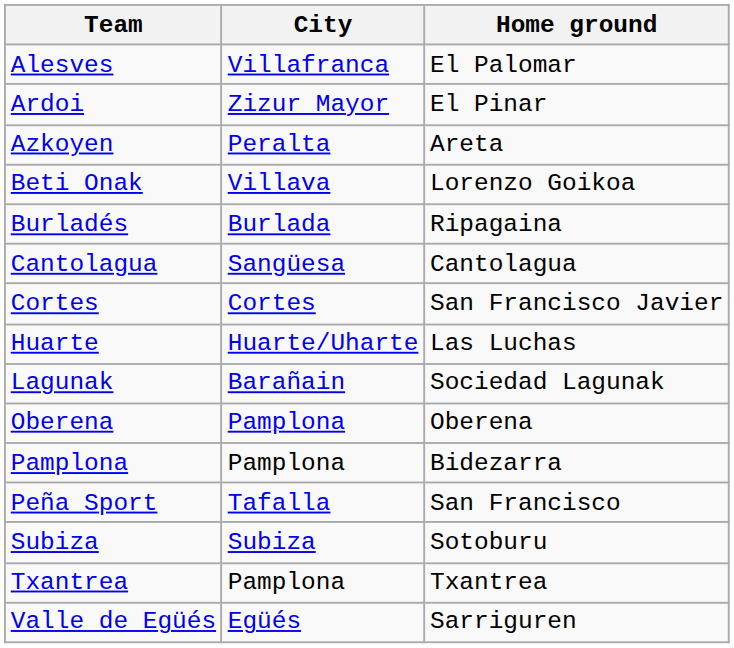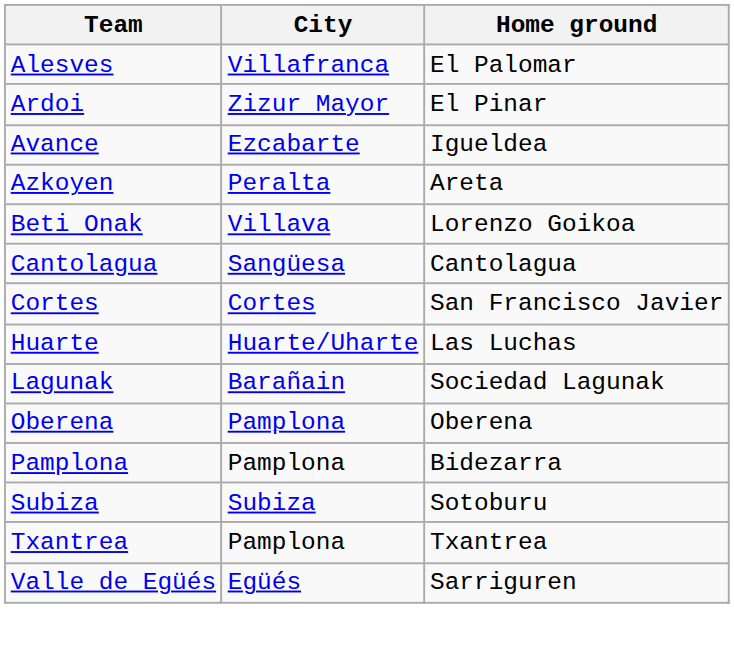 <table class="wikitable sortable">
 <tr>
 <th>Team</th>
 <th>City</th>
 <th>Home ground</th>
 </tr>
 <tr>
 <td><a href='#'>Alesves</a></td>
 <td><a href='#'>Villafranca</a></td>
 <td>El Palomar</td>
 </tr>
 <tr>
 <td><a href='#'>Ardoi</a></td>
 <td><a href='#'>Zizur Mayor</a></td>
 <td>El Pinar</td>
 </tr>
 <tr>
+<td><a href='#'>Avance</a></td>
+<td><a href='#'>Ezcabarte</a></td>
+<td>Igueldea</td>
+</tr>
+<tr>
 <td><a href='#'>Azkoyen</a></td>
 <td><a href='#'>Peralta</a></td>
 <td>Areta</td>
 </tr>
 <tr>
 <td><a href='#'>Beti Onak</a></td>
 <td><a href='#'>Villava</a></td>
 <td>Lorenzo Goikoa</td>
-</tr>
-<tr>
-<td><a href='#'>Burladés</a></td>
-<td><a href='#'>Burlada</a></td>
-<td>Ripagaina</td>
 </tr>
 <tr>
 <td><a href='#'>Cantolagua</a></td>
 <td><a href='#'>Sangüesa</a></td>
 <td>Cantolagua</td>
 </tr>
 <tr>
 <td><a href='#'>Cortes</a></td>
 <td><a href='#'>Cortes</a></td>
 <td>San Francisco Javier</td>
 </tr>
 <tr>
 <td><a href='#'>Huarte</a></td>
 <td><a href='#'>Huarte/Uharte</a></td>
 <td>Las Luchas</td>
 </tr>
 <tr>
 <td><a href='#'>Lagunak</a></td>
 <td><a href='#'>Barañain</a></td>
 <td>Sociedad Lagunak</td>
 </tr>
 <tr>
 <td><a href='#'>Oberena</a></td>
 <td><a href='#'>Pamplona</a></td>
 <td>Oberena</td>
 </tr>
 <tr>
 <td><a href='#'>Pamplona</a></td>
 <td>Pamplona</td>
 <td>Bidezarra</td>
 </tr>
 <tr>
-<td><a href='#'>Peña Sport</a></td>
-<td><a href='#'>Tafalla</a></td>
-<td>San Francisco</td>
-</tr>
-<tr>
 <td><a href='#'>Subiza</a></td>
 <td><a href='#'>Subiza</a></td>
 <td>Sotoburu</td>
 </tr>
 <tr>
 <td><a href='#'>Txantrea</a></td>
 <td>Pamplona</td>
 <td>Txantrea</td>
 </tr>
 <tr>
 <td><a href='#'>Valle de Egüés</a></td>
 <td><a href='#'>Egüés</a></td>
 <td>Sarriguren</td>
 </tr>
 </table>
